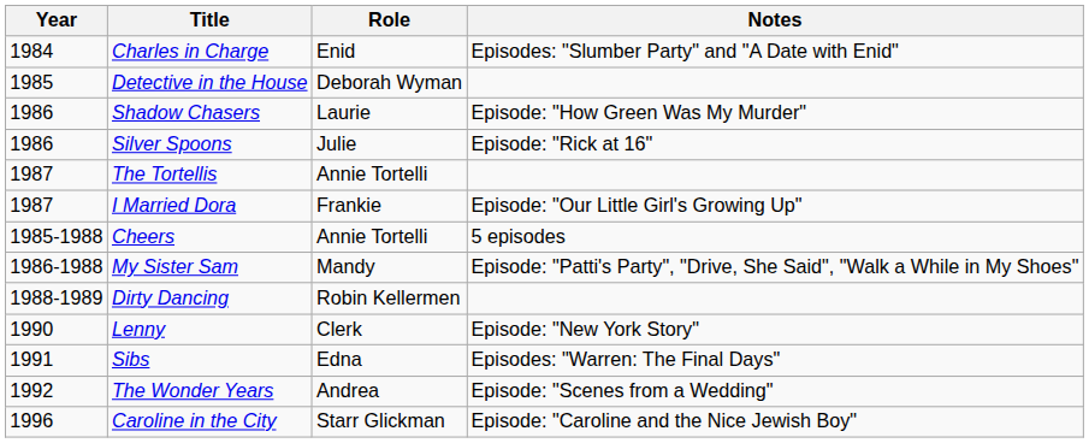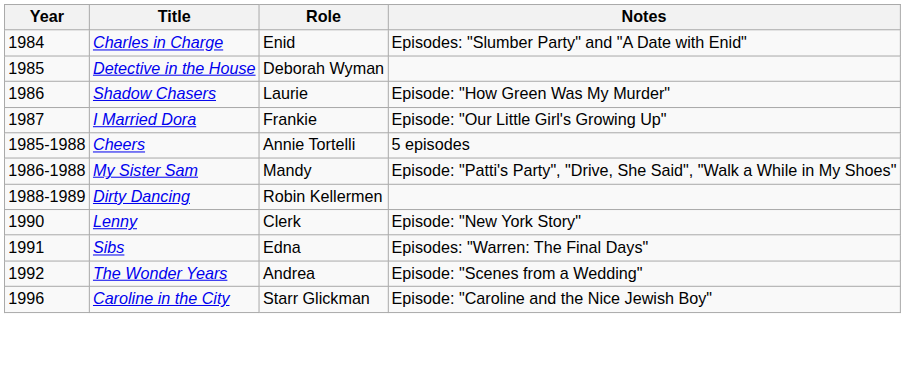 <table class="wikitable sortable">
 <tr>
 <th>Year</th>
 <th>Title</th>
 <th>Role</th>
 <th>Notes</th>
 </tr>
 <tr>
 <td>1984</td>
 <td><em><a href='#'>Charles in Charge</a></em></td>
 <td>Enid</td>
 <td>Episodes: "Slumber Party" and "A Date with Enid"</td>
 </tr>
 <tr>
 <td>1985</td>
 <td><em><a href='#'>Detective in the House</a></em></td>
 <td>Deborah Wyman</td>
 <td></td>
 </tr>
 <tr>
 <td>1986</td>
 <td><em><a href='#'>Shadow Chasers</a></em></td>
 <td>Laurie</td>
 <td>Episode: "How Green Was My Murder"</td>
-</tr>
-<tr>
-<td>1986</td>
-<td><em><a href='#'>Silver Spoons</a></em></td>
-<td>Julie</td>
-<td>Episode: "Rick at 16"</td>
-</tr>
-<tr>
-<td>1987</td>
-<td><em><a href='#'>The Tortellis</a></em></td>
-<td>Annie Tortelli</td>
-<td></td>
 </tr>
 <tr>
 <td>1987</td>
 <td><em><a href='#'>I Married Dora</a></em></td>
 <td>Frankie</td>
 <td>Episode: "Our Little Girl's Growing Up"</td>
 </tr>
 <tr>
 <td>1985-1988</td>
 <td><em><a href='#'>Cheers</a></em></td>
 <td>Annie Tortelli</td>
 <td>5 episodes</td>
 </tr>
 <tr>
 <td>1986-1988</td>
 <td><em><a href='#'>My Sister Sam</a></em></td>
 <td>Mandy</td>
 <td>Episode: "Patti's Party", "Drive, She Said", "Walk a While in My Shoes"</td>
 </tr>
 <tr>
 <td>1988-1989</td>
 <td><em><a href='#'>Dirty Dancing</a></em></td>
 <td>Robin Kellermen</td>
 <td></td>
 </tr>
 <tr>
 <td>1990</td>
 <td><em><a href='#'>Lenny</a></em></td>
 <td>Clerk</td>
 <td>Episode: "New York Story"</td>
 </tr>
 <tr>
 <td>1991</td>
 <td><em><a href='#'>Sibs</a></em></td>
 <td>Edna</td>
 <td>Episodes: "Warren: The Final Days"</td>
 </tr>
 <tr>
 <td>1992</td>
 <td><em><a href='#'>The Wonder Years</a></em></td>
 <td>Andrea</td>
 <td>Episode: "Scenes from a Wedding"</td>
 </tr>
 <tr>
 <td>1996</td>
 <td><em><a href='#'>Caroline in the City</a></em></td>
 <td>Starr Glickman</td>
 <td>Episode: "Caroline and the Nice Jewish Boy"</td>
 </tr>
 </table>
